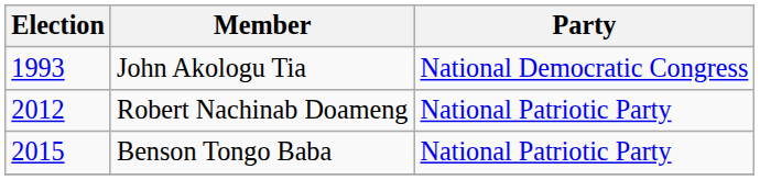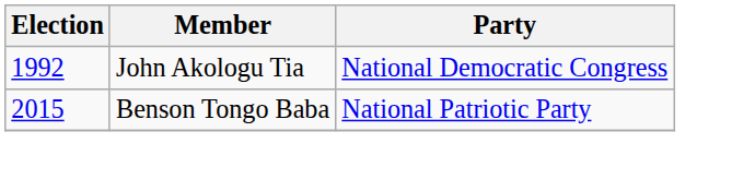 <table class="wikitable">
 <tr>
 <th>Election</th>
 <th>Member</th>
 <th>Party</th>
 </tr>
 <tr>
-<td><a href='#'>1993</a></td>
+<td><a href='#'>1992</a></td>
 <td>John Akologu Tia</td>
 <td><a href='#'>National Democratic Congress</a></td>
-</tr>
-<tr>
-<td><a href='#'>2012</a></td>
-<td>Robert Nachinab Doameng</td>
-<td><a href='#'>National Patriotic Party</a></td>
 </tr>
 <tr>
 <td><a href='#'>2015</a></td>
 <td>Benson Tongo Baba</td>
 <td><a href='#'>National Patriotic Party</a></td>
 </tr>
 <tr>
 </tr>
 </table>
